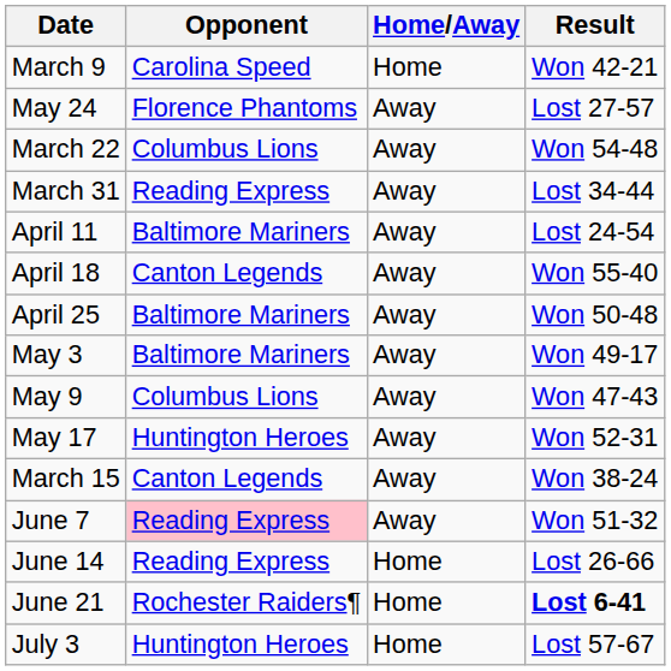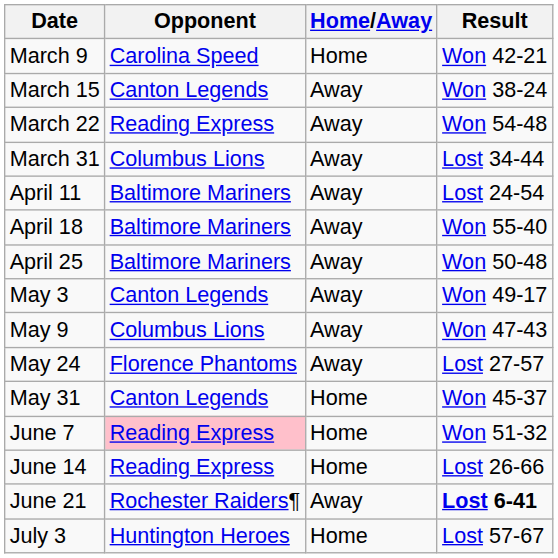 <table class="wikitable">
 <tr>
 <th>Date</th>
 <th>Opponent</th>
 <th><a href='#'>Home</a>/<a href='#'>Away</a></th>
 <th>Result</th>
 </tr>
 <tr>
 <td>March 9</td>
 <td><a href='#'>Carolina Speed</a></td>
 <td>Home</td>
 <td><a href='#'>Won</a> 42-21</td>
 </tr>
 <tr>
-<td>May 24</td>
-<td><a href='#'>Florence Phantoms</a></td>
+<td>March 15</td>
+<td><a href='#'>Canton Legends</a></td>
 <td>Away</td>
-<td><a href='#'>Lost</a> 27-57</td>
+<td><a href='#'>Won</a> 38-24</td>
 </tr>
 <tr>
 <td>March 22</td>
-<td><a href='#'>Columbus Lions</a></td>
+<td><a href='#'>Reading Express</a></td>
 <td>Away</td>
 <td><a href='#'>Won</a> 54-48</td>
 </tr>
 <tr>
 <td>March 31</td>
-<td><a href='#'>Reading Express</a></td>
+<td><a href='#'>Columbus Lions</a></td>
 <td>Away</td>
 <td><a href='#'>Lost</a> 34-44</td>
 </tr>
 <tr>
 <td>April 11</td>
 <td><a href='#'>Baltimore Mariners</a></td>
 <td>Away</td>
 <td><a href='#'>Lost</a> 24-54</td>
 </tr>
 <tr>
 <td>April 18</td>
-<td><a href='#'>Canton Legends</a></td>
+<td><a href='#'>Baltimore Mariners</a></td>
 <td>Away</td>
 <td><a href='#'>Won</a> 55-40</td>
 </tr>
 <tr>
 <td>April 25</td>
 <td><a href='#'>Baltimore Mariners</a></td>
 <td>Away</td>
 <td><a href='#'>Won</a> 50-48</td>
 </tr>
 <tr>
 <td>May 3</td>
-<td><a href='#'>Baltimore Mariners</a></td>
+<td><a href='#'>Canton Legends</a></td>
 <td>Away</td>
 <td><a href='#'>Won</a> 49-17</td>
 </tr>
 <tr>
 <td>May 9</td>
 <td><a href='#'>Columbus Lions</a></td>
 <td>Away</td>
 <td><a href='#'>Won</a> 47-43</td>
 </tr>
 <tr>
-<td>May 17</td>
-<td><a href='#'>Huntington Heroes</a></td>
+<td>May 24</td>
+<td><a href='#'>Florence Phantoms</a></td>
 <td>Away</td>
-<td><a href='#'>Won</a> 52-31</td>
+<td><a href='#'>Lost</a> 27-57</td>
 </tr>
 <tr>
-<td>March 15</td>
+<td>May 31</td>
 <td><a href='#'>Canton Legends</a></td>
-<td>Away</td>
-<td><a href='#'>Won</a> 38-24</td>
+<td>Home</td>
+<td><a href='#'>Won</a> 45-37</td>
 </tr>
 <tr>
 <td>June 7</td>
 <td style="background: pink;"><a href='#'>Reading Express</a></td>
-<td>Away</td>
+<td>Home</td>
 <td><a href='#'>Won</a> 51-32</td>
 </tr>
 <tr>
 <td>June 14</td>
 <td><a href='#'>Reading Express</a></td>
 <td>Home</td>
 <td><a href='#'>Lost</a> 26-66</td>
 </tr>
 <tr>
 <td>June 21</td>
 <td><a href='#'>Rochester Raiders</a>¶</td>
-<td>Home</td>
+<td>Away</td>
 <td><strong><a href='#'>Lost</a> 6-41</strong></td>
 </tr>
 <tr>
 <td>July 3</td>
 <td><a href='#'>Huntington Heroes</a></td>
 <td>Home</td>
 <td><a href='#'>Lost</a> 57-67</td>
 </tr>
 </table>
